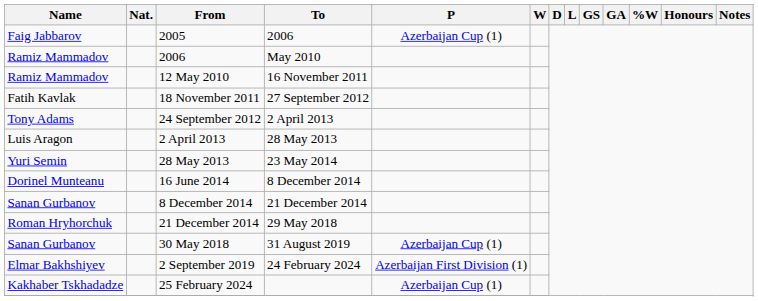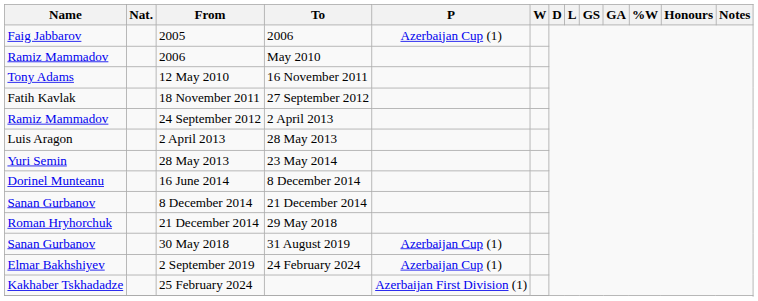 <table class="wikitable sortable" style="text-align: center">
 <tr>
 <th>Name</th>
 <th>Nat.</th>
 <th class="unsortable">From</th>
 <th class="unsortable">To</th>
 <th abbr="TOTAL OF MATCHES PLAYED">P</th>
 <th abbr="MATCHES WON">W</th>
 <th abbr="MATCHES DRAWN">D</th>
 <th abbr="MATCHES LOST">L</th>
 <th abbr="GOALS SCORED">GS</th>
 <th abbr="GOAL AGAINST">GA</th>
 <th abbr="PERCENTAGE OF MATCHES WON">%W</th>
 <th abbr="HONOURS">Honours</th>
 <th abbr="NOTES">Notes</th>
 </tr>
 <tr>
 <td align=left><a href='#'>Faig Jabbarov</a></td>
 <td align=left></td>
 <td align=left>2005</td>
 <td align=left>2006<br></td>
 <td><a href='#'>Azerbaijan Cup</a> (1)</td>
 <td></td>
 </tr>
 <tr>
 <td align=left><a href='#'>Ramiz Mammadov</a></td>
 <td align=left></td>
 <td align=left>2006</td>
 <td align=left>May 2010<br></td>
 <td></td>
 <td></td>
 </tr>
 <tr>
-<td align=left><a href='#'>Ramiz Mammadov</a></td>
+<td align=left><a href='#'>Tony Adams</a></td>
 <td align=left></td>
 <td align=left>12 May 2010</td>
 <td align=left>16 November 2011<br></td>
 <td></td>
 <td></td>
 </tr>
 <tr>
 <td align=left>Fatih Kavlak</td>
 <td align=left></td>
 <td align=left>18 November 2011</td>
 <td align=left>27 September 2012<br></td>
 <td></td>
 <td></td>
 </tr>
 <tr>
-<td align=left><a href='#'>Tony Adams</a></td>
+<td align=left><a href='#'>Ramiz Mammadov</a></td>
 <td align=left></td>
 <td align=left>24 September 2012</td>
 <td align=left>2 April 2013<br></td>
 <td></td>
 <td></td>
 </tr>
 <tr>
 <td align=left>Luis Aragon </td>
 <td align=left></td>
 <td align=left>2 April 2013</td>
 <td align=left>28 May 2013<br></td>
 <td></td>
 <td></td>
 </tr>
 <tr>
 <td align=left><a href='#'>Yuri Semin</a></td>
 <td align=left></td>
 <td align=left>28 May 2013</td>
 <td align=left>23 May 2014<br></td>
 <td></td>
 <td></td>
 </tr>
 <tr>
 <td align=left><a href='#'>Dorinel Munteanu</a></td>
 <td align=left></td>
 <td align=left>16 June 2014</td>
 <td align=left>8 December 2014<br></td>
 <td></td>
 <td></td>
 </tr>
 <tr>
 <td align=left><a href='#'>Sanan Gurbanov</a> </td>
 <td align=left></td>
 <td align=left>8 December 2014</td>
 <td align=left>21 December 2014<br></td>
 <td></td>
 <td></td>
 </tr>
 <tr>
 <td align=left><a href='#'>Roman Hryhorchuk</a></td>
 <td align=left></td>
 <td align=left>21 December 2014</td>
 <td align=left>29 May 2018<br></td>
 <td></td>
 <td></td>
 </tr>
 <tr>
 <td align=left><a href='#'>Sanan Gurbanov</a></td>
 <td align=left></td>
 <td align=left>30 May 2018</td>
 <td align=left>31 August 2019<br></td>
 <td><a href='#'>Azerbaijan Cup</a> (1)</td>
 <td></td>
 </tr>
 <tr>
 <td align=left><a href='#'>Elmar Bakhshiyev</a></td>
 <td align=left></td>
 <td align=left>2 September 2019</td>
 <td align=left>24 February 2024<br></td>
-<td><a href='#'>Azerbaijan First Division</a> (1)</td>
+<td><a href='#'>Azerbaijan Cup</a> (1)</td>
 <td></td>
 </tr>
 <tr>
 <td align=left><a href='#'>Kakhaber Tskhadadze</a></td>
 <td align=left></td>
 <td align=left>25 February 2024</td>
 <td align=left><br></td>
-<td><a href='#'>Azerbaijan Cup</a> (1)</td>
+<td><a href='#'>Azerbaijan First Division</a> (1)</td>
 <td></td>
 </tr>
 <tr>
 </tr>
 </table>
